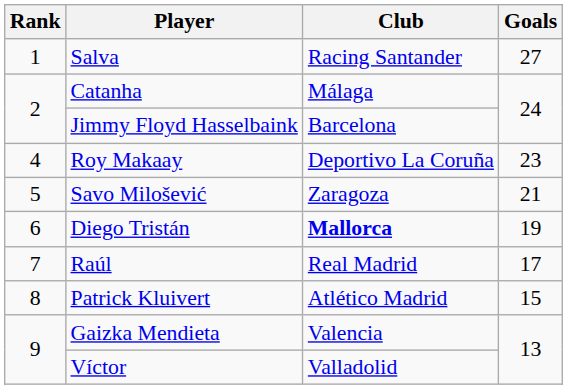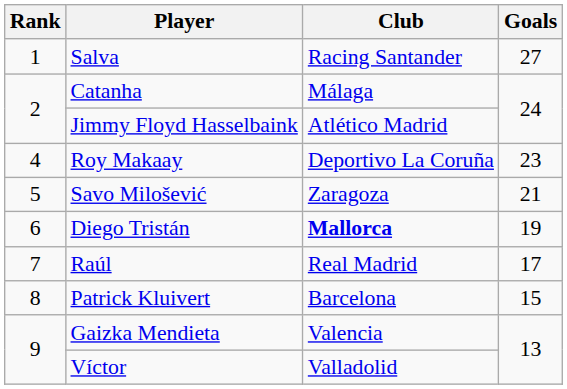 <table class="wikitable sortable">
 <tr>
 <th>Rank</th>
 <th>Player</th>
 <th>Club</th>
 <th>Goals</th>
 </tr>
 <tr>
 <td align=center>1</td>
 <td> <a href='#'>Salva</a></td>
 <td><a href='#'>Racing Santander</a></td>
 <td align=center>27</td>
 </tr>
 <tr>
 <td rowspan="2" style="text-align:center;">2</td>
 <td> <a href='#'>Catanha</a></td>
 <td><a href='#'>Málaga</a></td>
 <td rowspan="2" align=center>24</td>
 </tr>
 <tr>
 <td> <a href='#'>Jimmy Floyd Hasselbaink</a></td>
-<td><a href='#'>Barcelona</a></td>
+<td><a href='#'>Atlético Madrid</a></td>
 </tr>
 <tr>
 <td align=center>4</td>
 <td> <a href='#'>Roy Makaay</a></td>
 <td><a href='#'>Deportivo La Coruña</a></td>
 <td align=center>23</td>
 </tr>
 <tr>
 <td align=center>5</td>
 <td> <a href='#'>Savo Milošević</a></td>
 <td><a href='#'>Zaragoza</a></td>
 <td align=center>21</td>
 </tr>
 <tr>
 <td align=center>6</td>
 <td> <a href='#'>Diego Tristán</a></td>
 <td><strong><a href='#'>Mallorca</a></strong></td>
 <td align=center>19</td>
 </tr>
 <tr>
 <td align=center>7</td>
 <td> <a href='#'>Raúl</a></td>
 <td><a href='#'>Real Madrid</a></td>
 <td align=center>17</td>
 </tr>
 <tr>
 <td align=center>8</td>
 <td> <a href='#'>Patrick Kluivert</a></td>
-<td><a href='#'>Atlético Madrid</a></td>
+<td><a href='#'>Barcelona</a></td>
 <td align=center>15</td>
 </tr>
 <tr>
 <td rowspan="2" style="text-align:center;">9</td>
 <td> <a href='#'>Gaizka Mendieta</a></td>
 <td><a href='#'>Valencia</a></td>
 <td rowspan="2" style="text-align:center;">13</td>
 </tr>
 <tr>
 <td> <a href='#'>Víctor</a></td>
 <td><a href='#'>Valladolid</a></td>
 </tr>
 </table>
